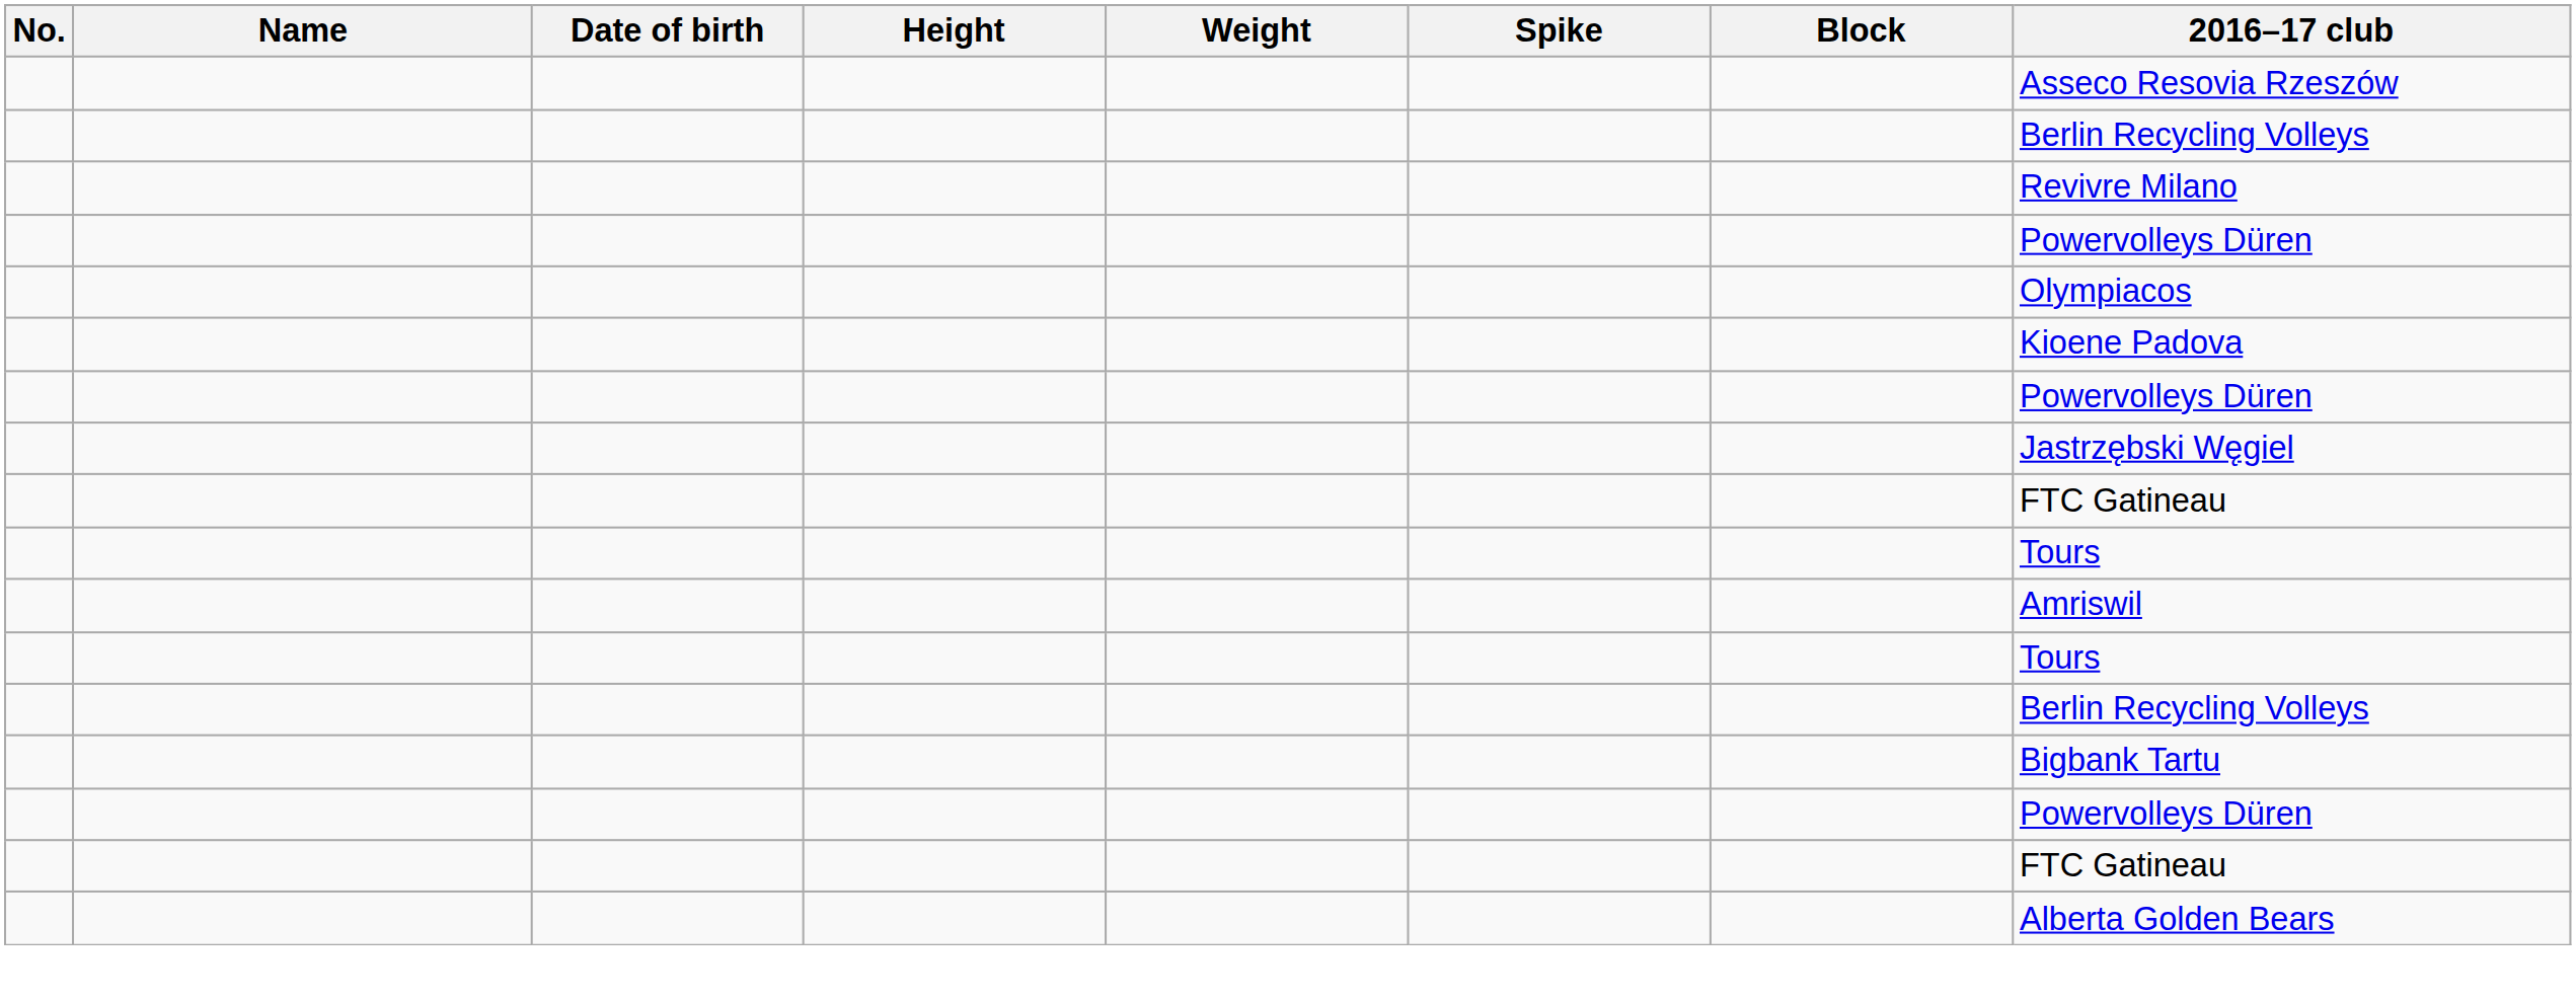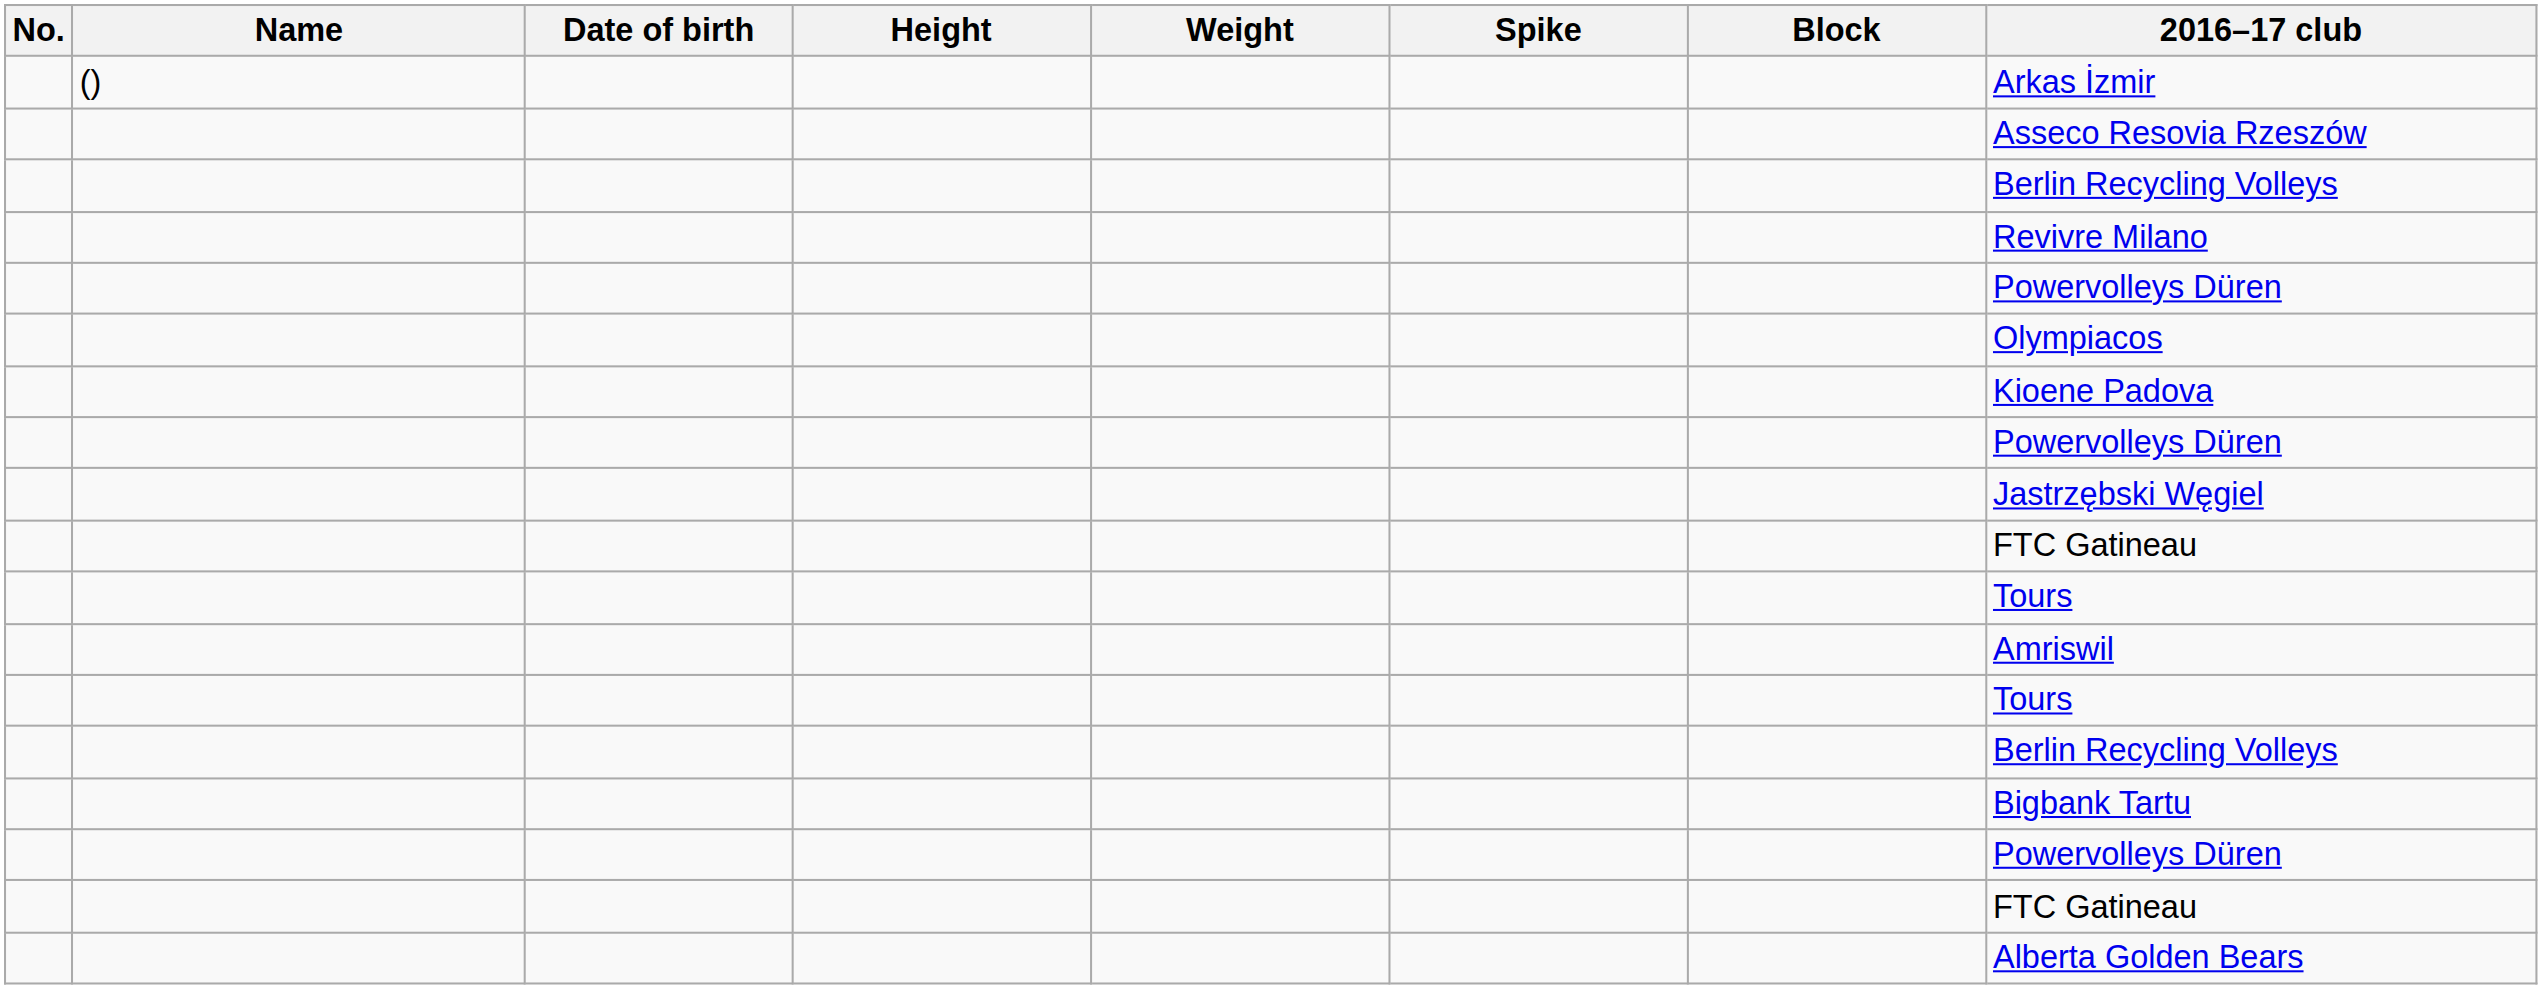 <table class="wikitable sortable" style="font-size:100%; text-align:center;">
 <tr>
 <th>No.</th>
 <th style="width:14em">Name</th>
 <th style="width:8em">Date of birth</th>
 <th style="width:9em">Height</th>
 <th style="width:9em">Weight</th>
 <th style="width:9em">Spike</th>
 <th style="width:9em">Block</th>
 <th style="width:17em">2016–17 club</th>
+</tr>
+<tr>
+<td></td>
+<td style="text-align:left;"> ()</td>
+<td style="text-align:right;"></td>
+<td></td>
+<td></td>
+<td></td>
+<td></td>
+<td style="text-align:left;"> <a href='#'>Arkas İzmir</a></td>
 </tr>
 <tr>
 <td></td>
 <td style="text-align:left;"></td>
 <td style="text-align:right;"></td>
 <td></td>
 <td></td>
 <td></td>
 <td></td>
 <td style="text-align:left;"> <a href='#'>Asseco Resovia Rzeszów</a></td>
 </tr>
 <tr>
 <td></td>
 <td style="text-align:left;"></td>
 <td style="text-align:right;"></td>
 <td></td>
 <td></td>
 <td></td>
 <td></td>
 <td style="text-align:left;"> <a href='#'>Berlin Recycling Volleys</a></td>
 </tr>
 <tr>
 <td></td>
 <td style="text-align:left;"></td>
 <td style="text-align:right;"></td>
 <td></td>
 <td></td>
 <td></td>
 <td></td>
 <td style="text-align:left;"> <a href='#'>Revivre Milano</a></td>
 </tr>
 <tr>
 <td></td>
 <td style="text-align:left;"></td>
 <td style="text-align:right;"></td>
 <td></td>
 <td></td>
 <td></td>
 <td></td>
 <td style="text-align:left;"> <a href='#'>Powervolleys Düren</a></td>
 </tr>
 <tr>
 <td></td>
 <td style="text-align:left;"></td>
 <td style="text-align:right;"></td>
 <td></td>
 <td></td>
 <td></td>
 <td></td>
 <td style="text-align:left;"> <a href='#'>Olympiacos</a></td>
 </tr>
 <tr>
 <td></td>
 <td style="text-align:left;"></td>
 <td style="text-align:right;"></td>
 <td></td>
 <td></td>
 <td></td>
 <td></td>
 <td style="text-align:left;"> <a href='#'>Kioene Padova</a></td>
 </tr>
 <tr>
 <td></td>
 <td style="text-align:left;"></td>
 <td style="text-align:right;"></td>
 <td></td>
 <td></td>
 <td></td>
 <td></td>
 <td style="text-align:left;"> <a href='#'>Powervolleys Düren</a></td>
 </tr>
 <tr>
 <td></td>
 <td style="text-align:left;"></td>
 <td style="text-align:right;"></td>
 <td></td>
 <td></td>
 <td></td>
 <td></td>
 <td style="text-align:left;"> <a href='#'>Jastrzębski Węgiel</a></td>
 </tr>
 <tr>
 <td></td>
 <td style="text-align:left;"></td>
 <td style="text-align:right;"></td>
 <td></td>
 <td></td>
 <td></td>
 <td></td>
 <td style="text-align:left;"> FTC Gatineau</td>
 </tr>
 <tr>
 <td></td>
 <td style="text-align:left;"></td>
 <td style="text-align:right;"></td>
 <td></td>
 <td></td>
 <td></td>
 <td></td>
 <td style="text-align:left;"> <a href='#'>Tours</a></td>
 </tr>
 <tr>
 <td></td>
 <td style="text-align:left;"></td>
 <td style="text-align:right;"></td>
 <td></td>
 <td></td>
 <td></td>
 <td></td>
 <td style="text-align:left;"> <a href='#'>Amriswil</a></td>
 </tr>
 <tr>
 <td></td>
 <td style="text-align:left;"></td>
 <td style="text-align:right;"></td>
 <td></td>
 <td></td>
 <td></td>
 <td></td>
 <td style="text-align:left;"> <a href='#'>Tours</a></td>
 </tr>
 <tr>
 <td></td>
 <td style="text-align:left;"></td>
 <td style="text-align:right;"></td>
 <td></td>
 <td></td>
 <td></td>
 <td></td>
 <td style="text-align:left;"> <a href='#'>Berlin Recycling Volleys</a></td>
 </tr>
 <tr>
 <td></td>
 <td style="text-align:left;"></td>
 <td style="text-align:right;"></td>
 <td></td>
 <td></td>
 <td></td>
 <td></td>
 <td style="text-align:left;"> <a href='#'>Bigbank Tartu</a></td>
 </tr>
 <tr>
 <td></td>
 <td style="text-align:left;"></td>
 <td style="text-align:right;"></td>
 <td></td>
 <td></td>
 <td></td>
 <td></td>
 <td style="text-align:left;"> <a href='#'>Powervolleys Düren</a></td>
 </tr>
 <tr>
 <td></td>
 <td style="text-align:left;"></td>
 <td style="text-align:right;"></td>
 <td></td>
 <td></td>
 <td></td>
 <td></td>
 <td style="text-align:left;"> FTC Gatineau</td>
 </tr>
 <tr>
 <td></td>
 <td style="text-align:left;"></td>
 <td style="text-align:right;"></td>
 <td></td>
 <td></td>
 <td></td>
 <td></td>
 <td style="text-align:left;"> <a href='#'>Alberta Golden Bears</a></td>
 </tr>
 </table>
